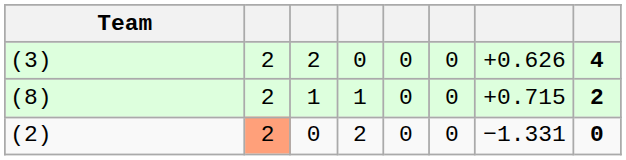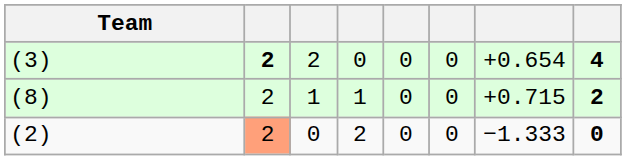 <table class="wikitable" style="text-align:center;">
 <tr>
 <th style="width:130px;">Team</th>
 <th width="20"></th>
 <th width="20"></th>
 <th width="20"></th>
 <th width="20"></th>
 <th width="20"></th>
 <th width="50"></th>
 <th width="20"></th>
 </tr>
 <tr style="background:#dfd">
 <td align=left> (3)</td>
-<td>2</td>
+<td><strong>2</strong></td>
 <td>2</td>
 <td>0</td>
 <td>0</td>
 <td>0</td>
-<td>+0.626</td>
+<td>+0.654</td>
 <td><strong>4</strong></td>
 </tr>
 <tr style="background:#dfd">
 <td align=left> (8)</td>
 <td>2</td>
 <td>1</td>
 <td>1</td>
 <td>0</td>
 <td>0</td>
 <td>+0.715</td>
 <td><strong>2</strong></td>
 </tr>
 <tr>
 <td align=left> (2)</td>
 <td style="background: lightsalmon;">2</td>
 <td>0</td>
 <td>2</td>
 <td>0</td>
 <td>0</td>
-<td>−1.331</td>
+<td>−1.333</td>
 <td><strong>0</strong></td>
 </tr>
 </table>
